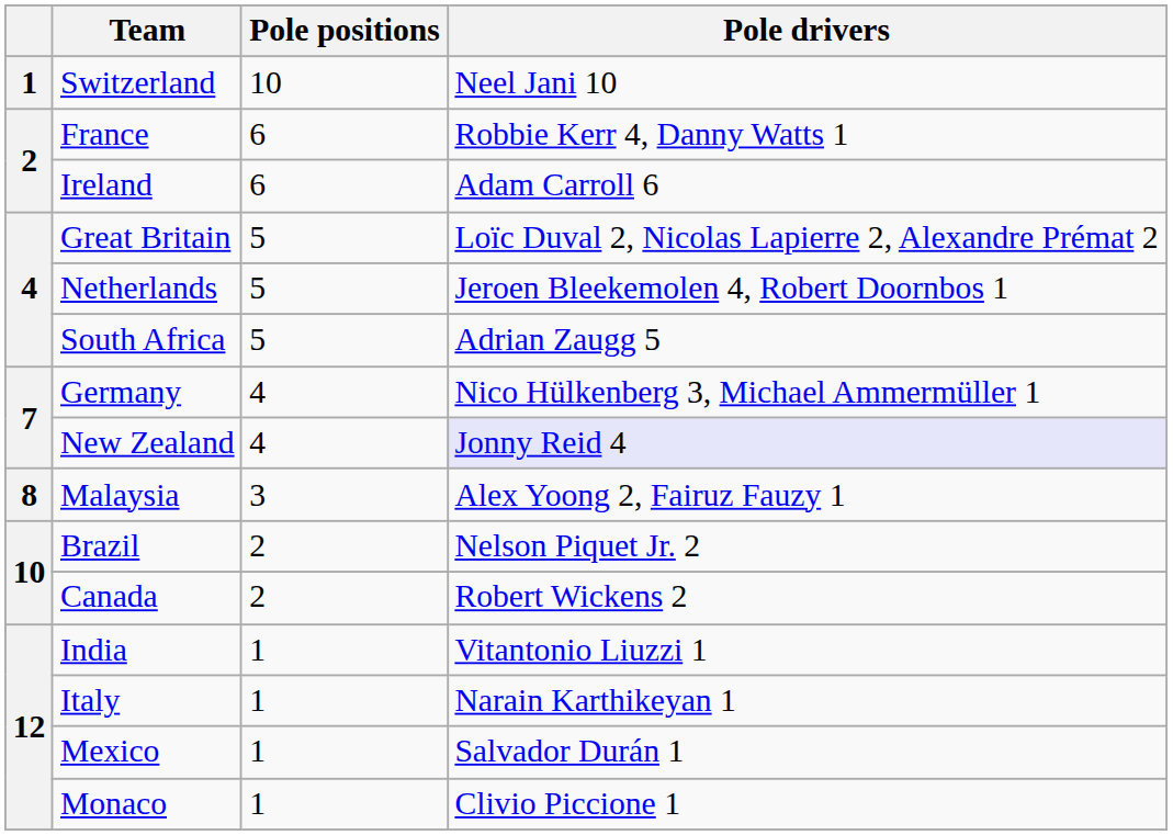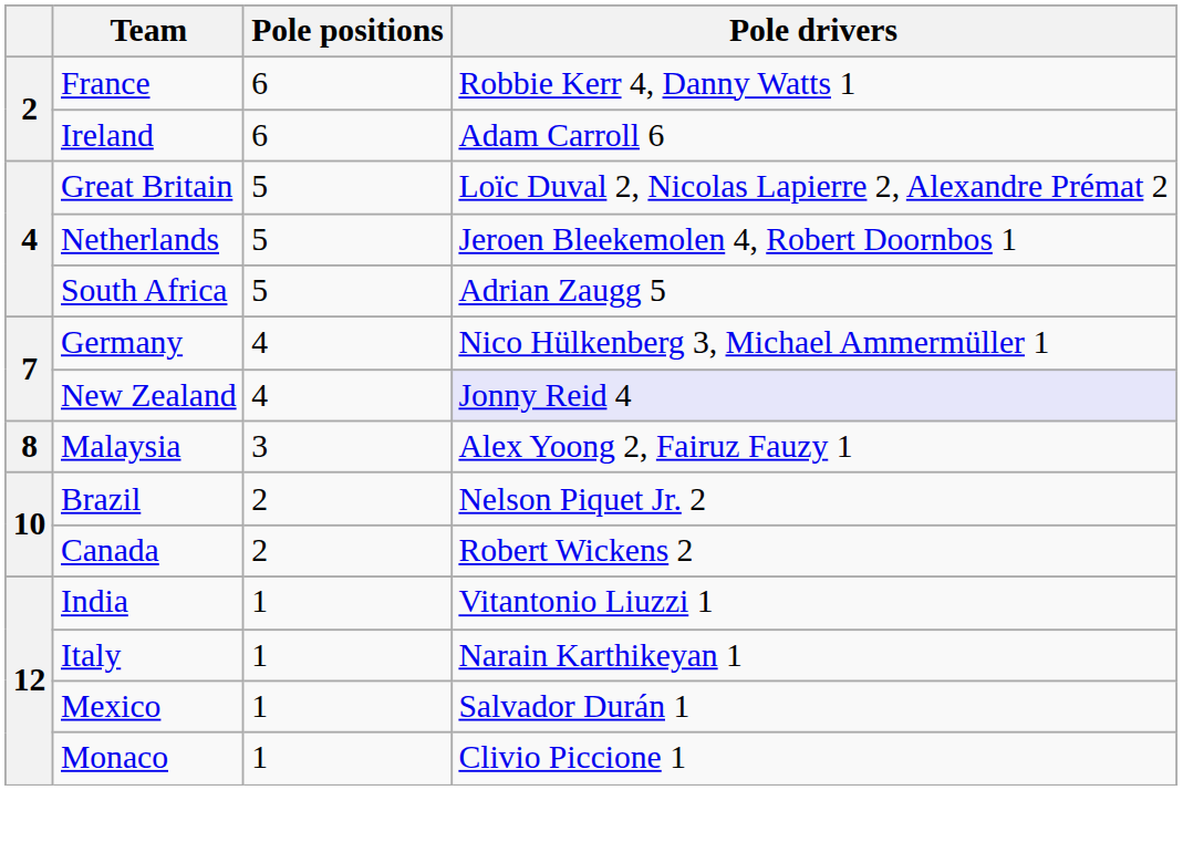 <table class="wikitable">
 <tr>
 <th></th>
 <th>Team</th>
 <th>Pole positions</th>
 <th>Pole drivers</th>
-</tr>
-<tr>
-<th>1</th>
-<td> <a href='#'>Switzerland</a></td>
-<td>10</td>
-<td><a href='#'>Neel Jani</a> 10</td>
 </tr>
 <tr>
 <th rowspan=2>2</th>
 <td> <a href='#'>France</a></td>
 <td>6</td>
 <td><a href='#'>Robbie Kerr</a> 4, <a href='#'>Danny Watts</a> 1</td>
 </tr>
 <tr>
 <td> <a href='#'>Ireland</a></td>
 <td>6</td>
 <td><a href='#'>Adam Carroll</a> 6</td>
 </tr>
 <tr>
 <th rowspan=3>4</th>
 <td> <a href='#'>Great Britain</a></td>
 <td>5</td>
 <td><a href='#'>Loïc Duval</a> 2, <a href='#'>Nicolas Lapierre</a> 2, <a href='#'>Alexandre Prémat</a> 2</td>
 </tr>
 <tr>
 <td> <a href='#'>Netherlands</a></td>
 <td>5</td>
 <td><a href='#'>Jeroen Bleekemolen</a> 4, <a href='#'>Robert Doornbos</a> 1</td>
 </tr>
 <tr>
 <td> <a href='#'>South Africa</a></td>
 <td>5</td>
 <td><a href='#'>Adrian Zaugg</a> 5</td>
 </tr>
 <tr>
 <th rowspan=2>7</th>
 <td> <a href='#'>Germany</a></td>
 <td>4</td>
 <td><a href='#'>Nico Hülkenberg</a> 3, <a href='#'>Michael Ammermüller</a> 1</td>
 </tr>
 <tr>
 <td> <a href='#'>New Zealand</a></td>
 <td>4</td>
 <td style="background: lavender;"><a href='#'>Jonny Reid</a> 4</td>
 </tr>
 <tr>
 <th>8</th>
 <td> <a href='#'>Malaysia</a></td>
 <td>3</td>
 <td><a href='#'>Alex Yoong</a> 2, <a href='#'>Fairuz Fauzy</a> 1</td>
 </tr>
 <tr>
 <th rowspan=2>10</th>
 <td> <a href='#'>Brazil</a></td>
 <td>2</td>
 <td><a href='#'>Nelson Piquet Jr.</a> 2</td>
 </tr>
 <tr>
 <td> <a href='#'>Canada</a></td>
 <td>2</td>
 <td><a href='#'>Robert Wickens</a> 2</td>
 </tr>
 <tr>
 <th rowspan=4>12</th>
 <td> <a href='#'>India</a></td>
 <td>1</td>
 <td><a href='#'>Vitantonio Liuzzi</a> 1</td>
 </tr>
 <tr>
 <td> <a href='#'>Italy</a></td>
 <td>1</td>
 <td><a href='#'>Narain Karthikeyan</a> 1</td>
 </tr>
 <tr>
 <td> <a href='#'>Mexico</a></td>
 <td>1</td>
 <td><a href='#'>Salvador Durán</a> 1</td>
 </tr>
 <tr>
 <td> <a href='#'>Monaco</a></td>
 <td>1</td>
 <td><a href='#'>Clivio Piccione</a> 1</td>
 </tr>
 </table>
